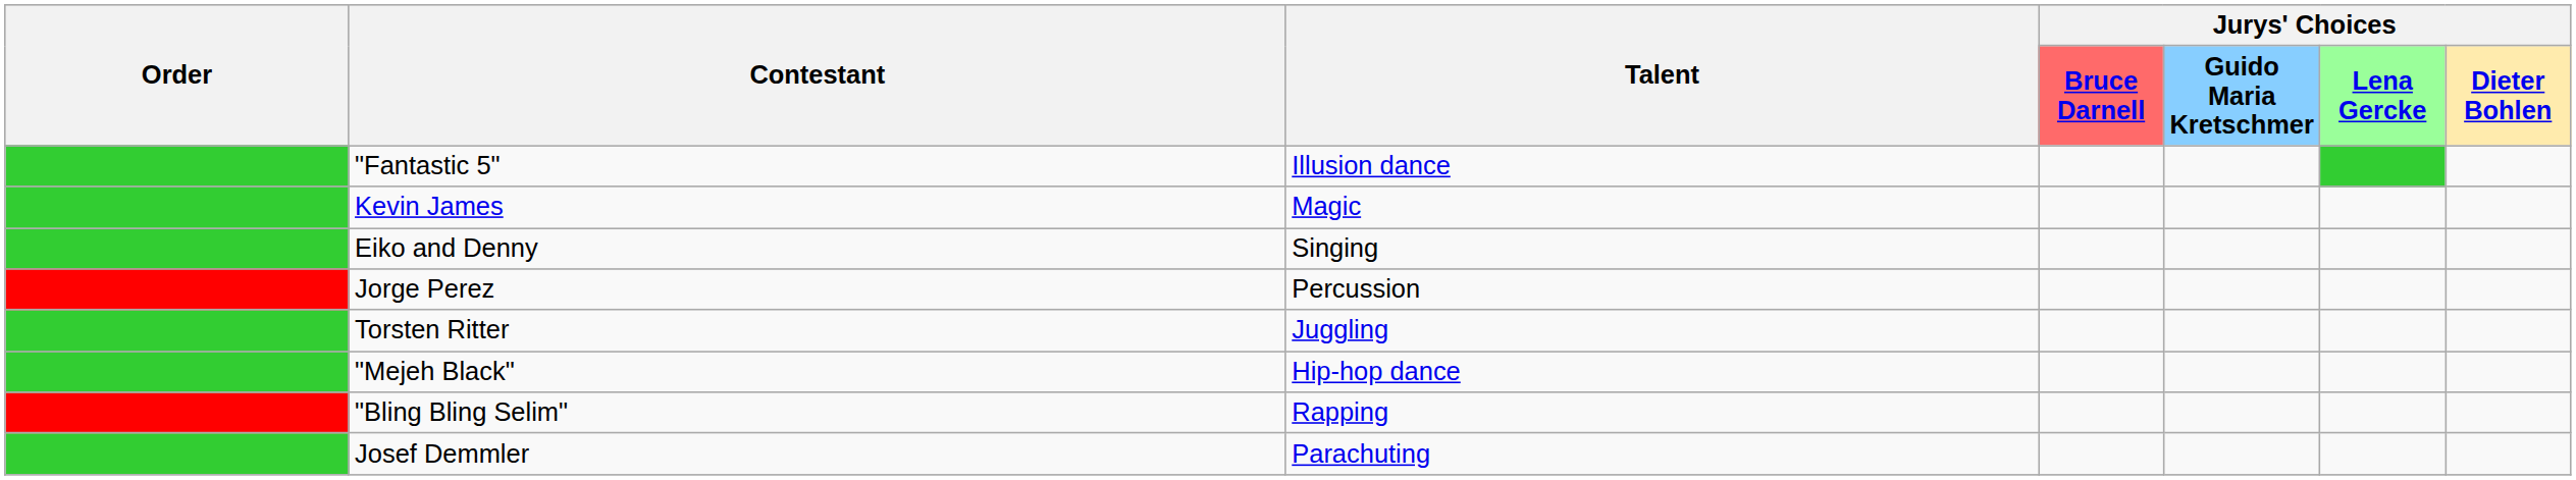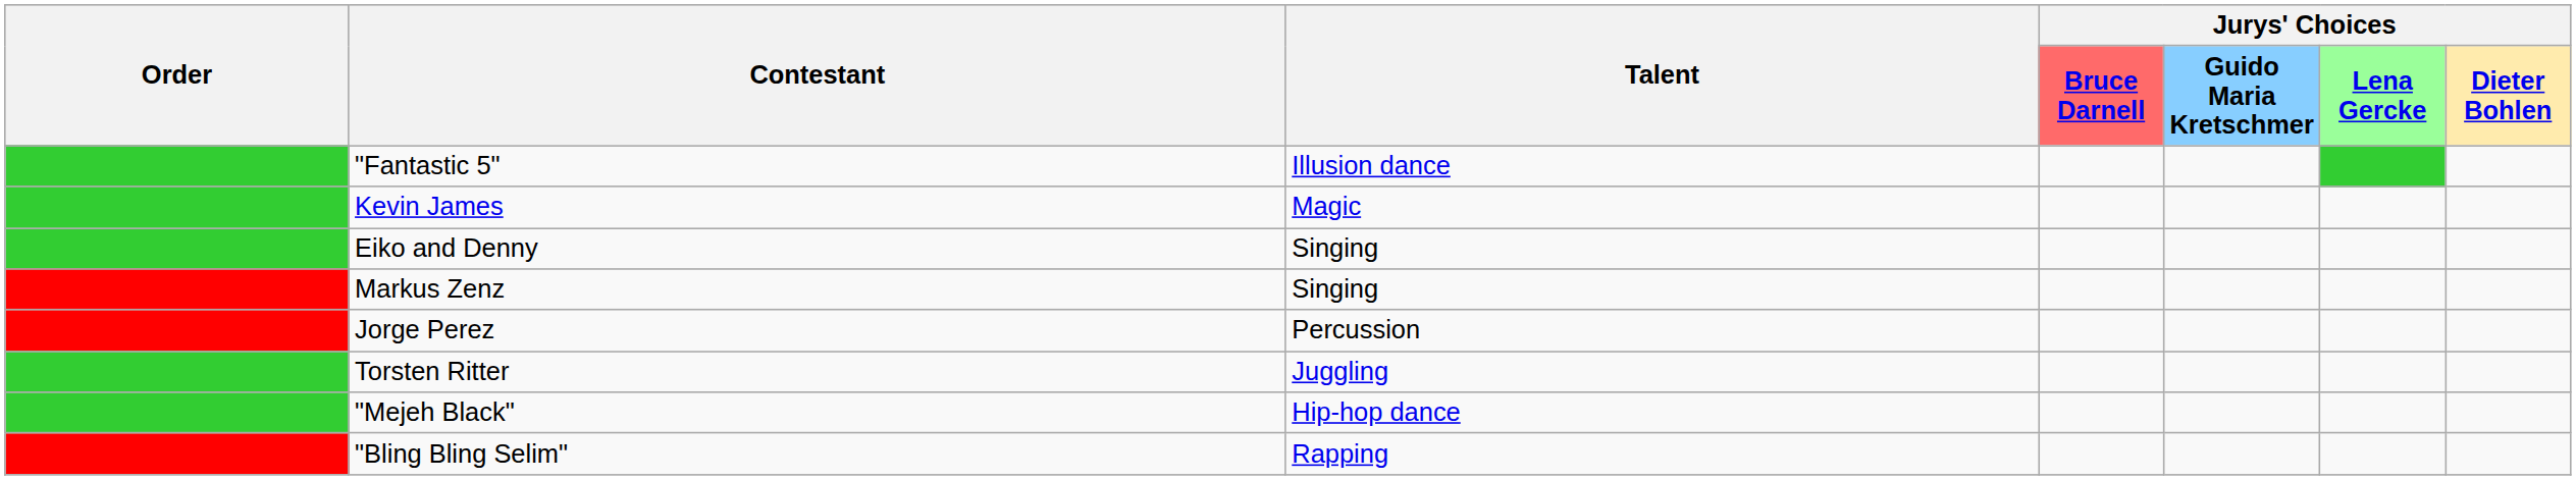 <table class="wikitable" style="width:100%;">
 <tr>
 <th rowspan="2">Order</th>
 <th rowspan="2">Contestant</th>
 <th rowspan="2">Talent</th>
 <th colspan="4">Jurys' Choices</th>
 </tr>
 <tr>
 <th style="background-color:#FF6A6A" width="70"><a href='#'>Bruce Darnell</a></th>
 <th style="background-color:#87CEFF" width="70">Guido Maria Kretschmer</th>
 <th style="background-color:#9AFF9A" width="70"><a href='#'>Lena Gercke</a></th>
 <th style="background-color:#FFEBAD" width="70"><a href='#'>Dieter Bohlen</a></th>
 </tr>
 <tr>
 <td bgcolor=limegreen></td>
 <td>"Fantastic 5"</td>
 <td><a href='#'>Illusion dance</a></td>
 <td style=";text-align:center;"></td>
 <td style=";text-align:center;"></td>
 <td bgcolor=limegreen></td>
 <td style=";text-align:center;"></td>
 </tr>
 <tr>
 <td bgcolor=limegreen></td>
 <td><a href='#'>Kevin James</a></td>
 <td><a href='#'>Magic</a></td>
 <td style=";text-align:center;"></td>
 <td style=";text-align:center;"></td>
 <td style=";text-align:center;"></td>
 <td style=";text-align:center;"></td>
 </tr>
 <tr>
 <td bgcolor=limegreen></td>
 <td>Eiko and Denny</td>
 <td>Singing</td>
 <td style=";text-align:center;"></td>
 <td style=";text-align:center;"></td>
 <td style=";text-align:center;"></td>
 <td style=";text-align:center;"></td>
 </tr>
 <tr>
 <td bgcolor=red></td>
+<td>Markus Zenz</td>
+<td>Singing</td>
+<td style=";text-align:center;"></td>
+<td style=";text-align:center;"></td>
+<td style=";text-align:center;"></td>
+<td style=";text-align:center;"></td>
+</tr>
+<tr>
+<td bgcolor=red></td>
 <td>Jorge Perez</td>
 <td>Percussion</td>
 <td style=";text-align:center;"></td>
 <td style=";text-align:center;"></td>
 <td style=";text-align:center;"></td>
 <td style=";text-align:center;"></td>
 </tr>
 <tr>
 <td bgcolor=limegreen></td>
 <td>Torsten Ritter</td>
 <td><a href='#'>Juggling</a></td>
 <td style=";text-align:center;"></td>
 <td style=";text-align:center;"></td>
 <td style=";text-align:center;"></td>
 <td style=";text-align:center;"></td>
 </tr>
 <tr>
 <td bgcolor=limegreen></td>
 <td>"Mejeh Black"</td>
 <td><a href='#'>Hip-hop dance</a></td>
 <td style=";text-align:center;"></td>
 <td style=";text-align:center;"></td>
 <td style=";text-align:center;"></td>
 <td style=";text-align:center;"></td>
 </tr>
 <tr>
 <td bgcolor=red></td>
 <td>"Bling Bling Selim"</td>
 <td><a href='#'>Rapping</a></td>
 <td style=";text-align:center;"></td>
 <td style=";text-align:center;"></td>
 <td style=";text-align:center;"></td>
 <td style=";text-align:center;"></td>
 </tr>
-<tr>
-<td bgcolor=limegreen></td>
-<td>Josef Demmler</td>
-<td><a href='#'>Parachuting</a></td>
-<td style=";text-align:center;"></td>
-<td style=";text-align:center;"></td>
-<td style=";text-align:center;"></td>
-<td style=";text-align:center;"></td>
-</tr>
 </table>
